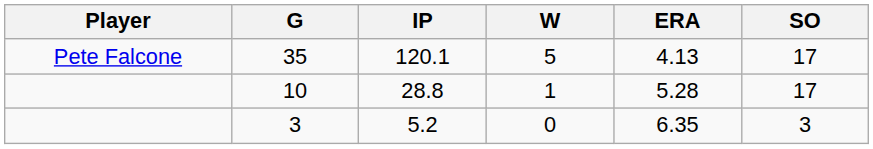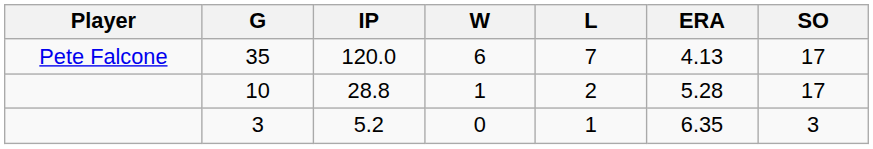 <table class="wikitable sortable">
 <tr>
 <th bgcolor="#DDDDFF" width="16%">Player</th>
 <th bgcolor="#DDDDFF" width="9%">G</th>
 <th bgcolor="#DDDDFF" width="9%">IP</th>
 <th bgcolor="#DDDDFF" width="9%">W</th>
+<th bgcolor="#DDDDFF" width="9%">L</th>
 <th bgcolor="#DDDDFF" width="9%">ERA</th>
 <th bgcolor="#DDDDFF" width="9%">SO</th>
 </tr>
 <tr align="center">
 <td><a href='#'>Pete Falcone</a></td>
 <td>35</td>
-<td>120.1</td>
-<td>5</td>
+<td>120.0</td>
+<td>6</td>
+<td>7</td>
 <td>4.13</td>
 <td>17</td>
 </tr>
 <tr align=center>
 <td></td>
 <td>10</td>
 <td>28.8</td>
 <td>1</td>
+<td>2</td>
 <td>5.28</td>
 <td>17</td>
 </tr>
 <tr align="center">
 <td></td>
 <td>3</td>
 <td>5.2</td>
 <td>0</td>
+<td>1</td>
 <td>6.35</td>
 <td>3</td>
 </tr>
 </table>
